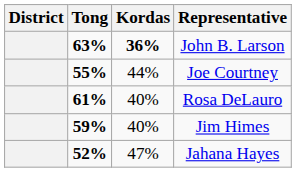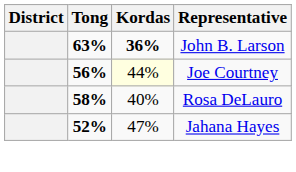 <table class="wikitable">
 <tr>
 <th>District</th>
 <th>Tong</th>
 <th>Kordas</th>
 <th>Representative</th>
 </tr>
 <tr align=center>
 <th></th>
 <td><strong>63%</strong></td>
 <td><strong>36%</strong></td>
 <td><a href='#'>John B. Larson</a></td>
 </tr>
 <tr align=center>
 <th></th>
-<td><strong>55%</strong></td>
-<td>44%</td>
+<td><strong>56%</strong></td>
+<td style="background: lightyellow;">44%</td>
 <td><a href='#'>Joe Courtney</a></td>
 </tr>
 <tr align=center>
 <th></th>
-<td><strong>61%</strong></td>
+<td><strong>58%</strong></td>
 <td>40%</td>
 <td><a href='#'>Rosa DeLauro</a></td>
-</tr>
-<tr align=center>
-<th></th>
-<td><strong>59%</strong></td>
-<td>40%</td>
-<td><a href='#'>Jim Himes</a></td>
 </tr>
 <tr align=center>
 <th></th>
 <td><strong>52%</strong></td>
 <td>47%</td>
 <td><a href='#'>Jahana Hayes</a></td>
 </tr>
 </table>
